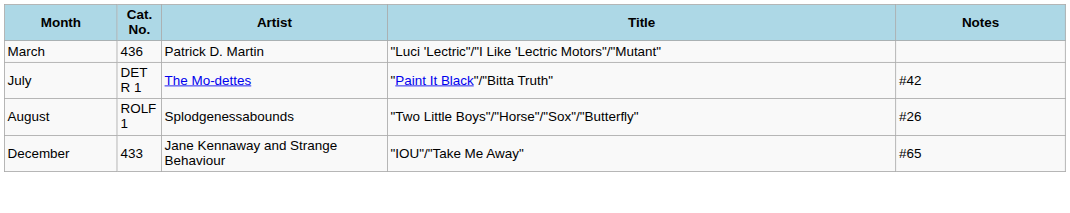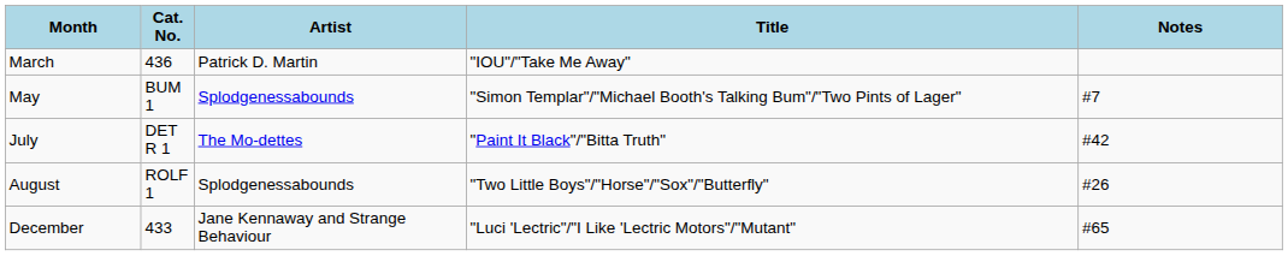 <table class="wikitable" style="width:100%;">
 <tr>
 <th style="background:LightBlue; color:Black; font-weight:bold; text-align:center; width:10%;">Month</th>
 <th style="background:LightBlue; color:Black; font-weight:bold; text-align:center; width:3%;">Cat.<br>No.</th>
 <th style="background:LightBlue; color:Black; font-weight:bold; text-align:center; width:20%;">Artist</th>
 <th style="background:LightBlue; color:Black; font-weight:bold; text-align:center; width:45%;">Title</th>
 <th style="background:LightBlue; color:Black; font-weight:bold; text-align:center; width:15%;">Notes</th>
 </tr>
 <tr>
 <td>March</td>
 <td>436</td>
 <td>Patrick D. Martin</td>
-<td>"Luci 'Lectric"/"I Like 'Lectric Motors"/"Mutant"</td>
+<td>"IOU"/"Take Me Away"</td>
 <td></td>
+</tr>
+<tr>
+<td>May</td>
+<td>BUM 1</td>
+<td><a href='#'>Splodgenessabounds</a></td>
+<td>"Simon Templar"/"Michael Booth's Talking Bum"/"Two Pints of Lager"</td>
+<td>#7</td>
 </tr>
 <tr>
 <td>July</td>
 <td>DET R 1</td>
 <td><a href='#'>The Mo-dettes</a></td>
 <td>"<a href='#'>Paint It Black</a>"/"Bitta Truth"</td>
 <td>#42</td>
 </tr>
 <tr>
 <td>August</td>
 <td>ROLF 1</td>
 <td>Splodgenessabounds</td>
 <td>"Two Little Boys"/"Horse"/"Sox"/"Butterfly"</td>
 <td>#26</td>
 </tr>
 <tr>
 <td>December</td>
 <td>433</td>
 <td>Jane Kennaway and Strange Behaviour</td>
-<td>"IOU"/"Take Me Away"</td>
+<td>"Luci 'Lectric"/"I Like 'Lectric Motors"/"Mutant"</td>
 <td>#65</td>
 </tr>
 </table>
